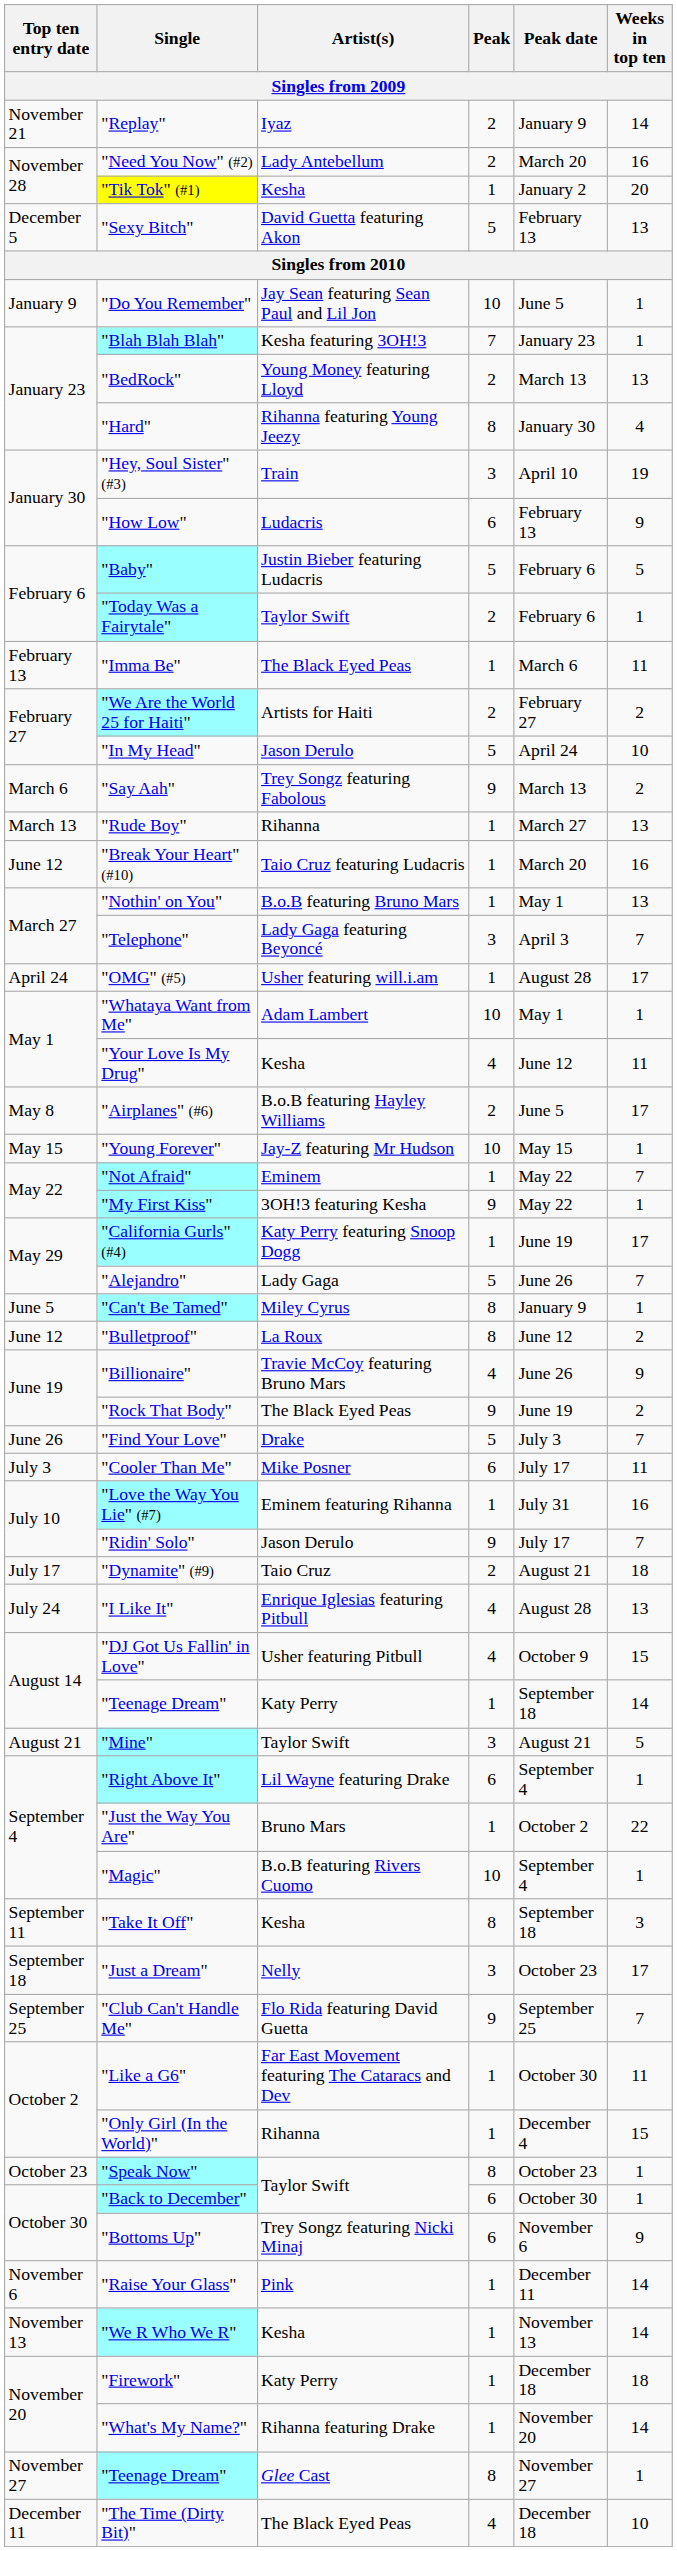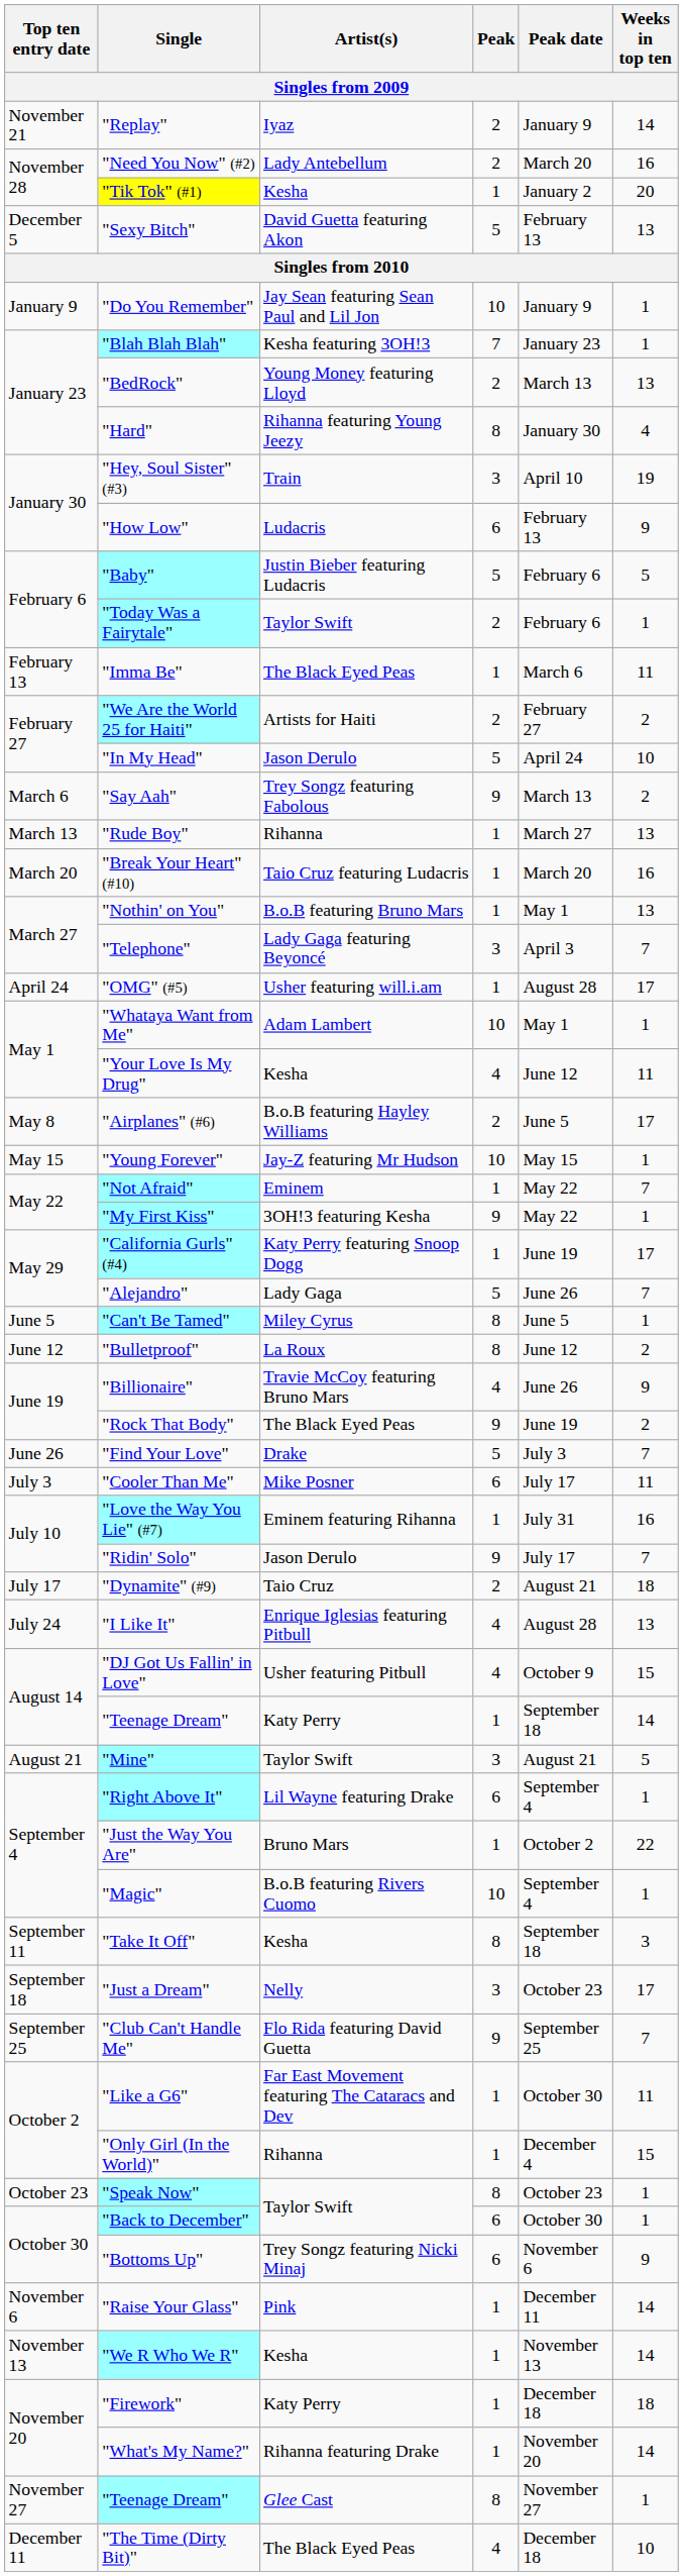 <table class="wikitable sortable">
 <tr>
 <th>Top ten<br>entry date</th>
 <th>Single</th>
 <th>Artist(s)</th>
 <th data-sort-type="number">Peak</th>
 <th>Peak date</th>
 <th data-sort-type="number">Weeks in<br>top ten</th>
 </tr>
 <tr>
 <th colspan=7><a href='#'>Singles from 2009</a></th>
 </tr>
 <tr>
 <td>November 21</td>
 <td>"<a href='#'>Replay</a>"</td>
 <td><a href='#'>Iyaz</a></td>
 <td align=center>2</td>
 <td>January 9</td>
 <td align=center>14</td>
 </tr>
 <tr>
 <td rowspan="2">November 28</td>
 <td>"<a href='#'>Need You Now</a>" <small>(#2)</small></td>
 <td><a href='#'>Lady Antebellum</a></td>
 <td align=center>2</td>
 <td>March 20</td>
 <td align=center>16</td>
 </tr>
 <tr>
 <td style= "background:#FFFF00">"<a href='#'>Tik Tok</a>"  <small>(#1)</small></td>
 <td><a href='#'>Kesha</a></td>
 <td align=center>1</td>
 <td>January 2</td>
 <td align=center>20</td>
 </tr>
 <tr>
 <td>December 5</td>
 <td>"<a href='#'>Sexy Bitch</a>"</td>
 <td><a href='#'>David Guetta</a> featuring <a href='#'>Akon</a></td>
 <td align=center>5</td>
 <td>February 13</td>
 <td align=center>13</td>
 </tr>
 <tr>
 <th colspan=6>Singles from 2010</th>
 </tr>
 <tr>
 <td>January 9</td>
 <td>"<a href='#'>Do You Remember</a>"</td>
 <td><a href='#'>Jay Sean</a> featuring <a href='#'>Sean Paul</a> and <a href='#'>Lil Jon</a></td>
 <td align=center>10</td>
-<td>June 5</td>
+<td>January 9</td>
 <td align=center>1</td>
 </tr>
 <tr>
 <td rowspan="3">January 23</td>
 <td bgcolor = #99FFFF>"<a href='#'>Blah Blah Blah</a>" </td>
 <td>Kesha featuring <a href='#'>3OH!3</a></td>
 <td align=center>7</td>
 <td>January 23</td>
 <td align=center>1</td>
 </tr>
 <tr>
 <td>"<a href='#'>BedRock</a>"</td>
 <td><a href='#'>Young Money</a> featuring <a href='#'>Lloyd</a></td>
 <td align=center>2</td>
 <td>March 13</td>
 <td align=center>13</td>
 </tr>
 <tr>
 <td>"<a href='#'>Hard</a>"</td>
 <td><a href='#'>Rihanna</a> featuring <a href='#'>Young Jeezy</a></td>
 <td align=center>8</td>
 <td>January 30</td>
 <td align=center>4</td>
 </tr>
 <tr>
 <td rowspan="2">January 30</td>
 <td>"<a href='#'>Hey, Soul Sister</a>" <small>(#3)</small> </td>
 <td><a href='#'>Train</a></td>
 <td align=center>3</td>
 <td>April 10</td>
 <td align=center>19</td>
 </tr>
 <tr>
 <td>"<a href='#'>How Low</a>"</td>
 <td><a href='#'>Ludacris</a></td>
 <td align=center>6</td>
 <td>February 13</td>
 <td align=center>9</td>
 </tr>
 <tr>
 <td rowspan="2">February 6</td>
 <td bgcolor = #99FFFF>"<a href='#'>Baby</a>" </td>
 <td><a href='#'>Justin Bieber</a> featuring Ludacris</td>
 <td align=center>5</td>
 <td>February 6</td>
 <td align=center>5</td>
 </tr>
 <tr>
 <td bgcolor = #99FFFF>"<a href='#'>Today Was a Fairytale</a>" </td>
 <td><a href='#'>Taylor Swift</a></td>
 <td align=center>2</td>
 <td>February 6</td>
 <td align=center>1</td>
 </tr>
 <tr>
 <td>February 13</td>
 <td>"<a href='#'>Imma Be</a>"</td>
 <td><a href='#'>The Black Eyed Peas</a></td>
 <td align=center>1</td>
 <td>March 6</td>
 <td align=center>11</td>
 </tr>
 <tr>
 <td rowspan="2">February 27</td>
 <td bgcolor = #99FFFF>"<a href='#'>We Are the World 25 for Haiti</a>" </td>
 <td>Artists for Haiti</td>
 <td align=center>2</td>
 <td>February 27</td>
 <td align=center>2</td>
 </tr>
 <tr>
 <td>"<a href='#'>In My Head</a>" </td>
 <td><a href='#'>Jason Derulo</a></td>
 <td align=center>5</td>
 <td>April 24</td>
 <td align=center>10</td>
 </tr>
 <tr>
 <td>March 6</td>
 <td>"<a href='#'>Say Aah</a>"</td>
 <td><a href='#'>Trey Songz</a> featuring <a href='#'>Fabolous</a></td>
 <td align=center>9</td>
 <td>March 13</td>
 <td align=center>2</td>
 </tr>
 <tr>
 <td>March 13</td>
 <td>"<a href='#'>Rude Boy</a>"</td>
 <td>Rihanna</td>
 <td align=center>1</td>
 <td>March 27</td>
 <td align=center>13</td>
 </tr>
 <tr>
-<td>June 12</td>
+<td>March 20</td>
 <td>"<a href='#'>Break Your Heart</a>" <small>(#10)</small></td>
 <td><a href='#'>Taio Cruz</a> featuring Ludacris</td>
 <td align=center>1</td>
 <td>March 20</td>
 <td align=center>16</td>
 </tr>
 <tr>
 <td rowspan="2">March 27</td>
 <td>"<a href='#'>Nothin' on You</a>"</td>
 <td><a href='#'>B.o.B</a> featuring <a href='#'>Bruno Mars</a></td>
 <td align=center>1</td>
 <td>May 1</td>
 <td align=center>13</td>
 </tr>
 <tr>
 <td>"<a href='#'>Telephone</a>"</td>
 <td><a href='#'>Lady Gaga</a> featuring <a href='#'>Beyoncé</a></td>
 <td align=center>3</td>
 <td>April 3</td>
 <td align=center>7</td>
 </tr>
 <tr>
 <td>April 24</td>
 <td>"<a href='#'>OMG</a>" <small>(#5)</small></td>
 <td><a href='#'>Usher</a> featuring <a href='#'>will.i.am</a></td>
 <td align=center>1</td>
 <td>August 28</td>
 <td align=center>17</td>
 </tr>
 <tr>
 <td rowspan="2">May 1</td>
 <td>"<a href='#'>Whataya Want from Me</a>"</td>
 <td><a href='#'>Adam Lambert</a></td>
 <td align=center>10</td>
 <td>May 1</td>
 <td align=center>1</td>
 </tr>
 <tr>
 <td>"<a href='#'>Your Love Is My Drug</a>"</td>
 <td>Kesha</td>
 <td align=center>4</td>
 <td>June 12</td>
 <td align=center>11</td>
 </tr>
 <tr>
 <td>May 8</td>
 <td>"<a href='#'>Airplanes</a>" <small>(#6)</small></td>
 <td>B.o.B featuring <a href='#'>Hayley Williams</a></td>
 <td align=center>2</td>
 <td>June 5</td>
 <td align=center>17</td>
 </tr>
 <tr>
 <td>May 15</td>
 <td>"<a href='#'>Young Forever</a>"</td>
 <td><a href='#'>Jay-Z</a> featuring <a href='#'>Mr Hudson</a></td>
 <td align=center>10</td>
 <td>May 15</td>
 <td align=center>1</td>
 </tr>
 <tr>
 <td rowspan="2">May 22</td>
 <td bgcolor = #99FFFF>"<a href='#'>Not Afraid</a>"  </td>
 <td><a href='#'>Eminem</a></td>
 <td align=center>1</td>
 <td>May 22</td>
 <td align=center>7</td>
 </tr>
 <tr>
 <td bgcolor = #99FFFF>"<a href='#'>My First Kiss</a>" </td>
 <td>3OH!3 featuring Kesha</td>
 <td align=center>9</td>
 <td>May 22</td>
 <td align=center>1</td>
 </tr>
 <tr>
 <td rowspan="2">May 29</td>
 <td bgcolor = #99FFFF>"<a href='#'>California Gurls</a>" <small>(#4)</small> </td>
 <td><a href='#'>Katy Perry</a> featuring <a href='#'>Snoop Dogg</a></td>
 <td align=center>1</td>
 <td>June 19</td>
 <td align=center>17</td>
 </tr>
 <tr>
 <td>"<a href='#'>Alejandro</a>"</td>
 <td>Lady Gaga</td>
 <td align=center>5</td>
 <td>June 26</td>
 <td align=center>7</td>
 </tr>
 <tr>
 <td>June 5</td>
 <td bgcolor = #99FFFF>"<a href='#'>Can't Be Tamed</a>" </td>
 <td><a href='#'>Miley Cyrus</a></td>
 <td align=center>8</td>
-<td>January 9</td>
+<td>June 5</td>
 <td align=center>1</td>
 </tr>
 <tr>
 <td>June 12</td>
 <td>"<a href='#'>Bulletproof</a>"</td>
 <td><a href='#'>La Roux</a></td>
 <td align=center>8</td>
 <td>June 12</td>
 <td align=center>2</td>
 </tr>
 <tr>
 <td rowspan="2">June 19</td>
 <td>"<a href='#'>Billionaire</a>"</td>
 <td><a href='#'>Travie McCoy</a> featuring Bruno Mars</td>
 <td align=center>4</td>
 <td>June 26</td>
 <td align=center>9</td>
 </tr>
 <tr>
 <td>"<a href='#'>Rock That Body</a>"</td>
 <td>The Black Eyed Peas</td>
 <td align=center>9</td>
 <td>June 19</td>
 <td align=center>2</td>
 </tr>
 <tr>
 <td>June 26</td>
 <td>"<a href='#'>Find Your Love</a>"</td>
 <td><a href='#'>Drake</a></td>
 <td align=center>5</td>
 <td>July 3</td>
 <td align=center>7</td>
 </tr>
 <tr>
 <td>July 3</td>
 <td>"<a href='#'>Cooler Than Me</a>"</td>
 <td><a href='#'>Mike Posner</a></td>
 <td align=center>6</td>
 <td>July 17</td>
 <td align=center>11</td>
 </tr>
 <tr>
 <td rowspan="2">July 10</td>
 <td bgcolor = #99FFFF>"<a href='#'>Love the Way You Lie</a>" <small>(#7)</small> </td>
 <td>Eminem featuring Rihanna</td>
 <td align=center>1</td>
 <td>July 31</td>
 <td align=center>16</td>
 </tr>
 <tr>
 <td>"<a href='#'>Ridin' Solo</a>" </td>
 <td>Jason Derulo</td>
 <td align=center>9</td>
 <td>July 17</td>
 <td align=center>7</td>
 </tr>
 <tr>
 <td>July 17</td>
 <td>"<a href='#'>Dynamite</a>" <small>(#9)</small></td>
 <td>Taio Cruz</td>
 <td align=center>2</td>
 <td>August 21</td>
 <td align=center>18</td>
 </tr>
 <tr>
 <td>July 24</td>
 <td>"<a href='#'>I Like It</a>"</td>
 <td><a href='#'>Enrique Iglesias</a> featuring <a href='#'>Pitbull</a></td>
 <td align=center>4</td>
 <td>August 28</td>
 <td align=center>13</td>
 </tr>
 <tr>
 <td rowspan="2">August 14</td>
 <td>"<a href='#'>DJ Got Us Fallin' in Love</a>"</td>
 <td>Usher featuring Pitbull</td>
 <td align=center>4</td>
 <td>October 9</td>
 <td align=center>15</td>
 </tr>
 <tr>
 <td>"<a href='#'>Teenage Dream</a>"</td>
 <td>Katy Perry</td>
 <td align=center>1</td>
 <td>September 18</td>
 <td align=center>14</td>
 </tr>
 <tr>
 <td>August 21</td>
 <td bgcolor = #99FFFF>"<a href='#'>Mine</a>"  </td>
 <td>Taylor Swift</td>
 <td align=center>3</td>
 <td>August 21</td>
 <td align=center>5</td>
 </tr>
 <tr>
 <td rowspan="3">September 4</td>
 <td bgcolor = #99FFFF>"<a href='#'>Right Above It</a>" </td>
 <td><a href='#'>Lil Wayne</a> featuring Drake</td>
 <td align=center>6</td>
 <td>September 4</td>
 <td align=center>1</td>
 </tr>
 <tr>
 <td>"<a href='#'>Just the Way You Are</a>"</td>
 <td>Bruno Mars</td>
 <td align=center>1</td>
 <td>October 2</td>
 <td align=center>22</td>
 </tr>
 <tr>
 <td>"<a href='#'>Magic</a>"</td>
 <td>B.o.B featuring <a href='#'>Rivers Cuomo</a></td>
 <td align=center>10</td>
 <td>September 4</td>
 <td align=center>1</td>
 </tr>
 <tr>
 <td>September 11</td>
 <td>"<a href='#'>Take It Off</a>"</td>
 <td>Kesha</td>
 <td align=center>8</td>
 <td>September 18</td>
 <td align=center>3</td>
 </tr>
 <tr>
 <td>September 18</td>
 <td>"<a href='#'>Just a Dream</a>"</td>
 <td><a href='#'>Nelly</a></td>
 <td align=center>3</td>
 <td>October 23</td>
 <td align=center>17</td>
 </tr>
 <tr>
 <td>September 25</td>
 <td>"<a href='#'>Club Can't Handle Me</a>"</td>
 <td><a href='#'>Flo Rida</a> featuring David Guetta</td>
 <td align=center>9</td>
 <td>September 25</td>
 <td align=center>7</td>
 </tr>
 <tr>
 <td rowspan="2">October 2</td>
 <td>"<a href='#'>Like a G6</a>"</td>
 <td><a href='#'>Far East Movement</a> featuring <a href='#'>The Cataracs</a> and <a href='#'>Dev</a></td>
 <td align=center>1</td>
 <td>October 30</td>
 <td align=center>11</td>
 </tr>
 <tr>
 <td>"<a href='#'>Only Girl (In the World)</a>"</td>
 <td>Rihanna</td>
 <td align=center>1</td>
 <td>December 4</td>
 <td align=center>15</td>
 </tr>
 <tr>
 <td>October 23</td>
 <td bgcolor = #99FFFF>"<a href='#'>Speak Now</a>" </td>
 <td rowspan="2">Taylor Swift</td>
 <td align=center>8</td>
 <td>October 23</td>
 <td align=center>1</td>
 </tr>
 <tr>
 <td rowspan="2">October 30</td>
 <td bgcolor = #99FFFF>"<a href='#'>Back to December</a>" </td>
 <td align=center>6</td>
 <td>October 30</td>
 <td align=center>1</td>
 </tr>
 <tr>
 <td>"<a href='#'>Bottoms Up</a>" </td>
 <td>Trey Songz featuring <a href='#'>Nicki Minaj</a></td>
 <td align=center>6</td>
 <td>November 6</td>
 <td align=center>9</td>
 </tr>
 <tr>
 <td>November 6</td>
 <td>"<a href='#'>Raise Your Glass</a>"</td>
 <td><a href='#'>Pink</a></td>
 <td align=center>1</td>
 <td>December 11</td>
 <td align=center>14</td>
 </tr>
 <tr>
 <td>November 13</td>
 <td bgcolor = #99FFFF>"<a href='#'>We R Who We R</a>" </td>
 <td>Kesha</td>
 <td align=center>1</td>
 <td>November 13</td>
 <td align=center>14</td>
 </tr>
 <tr>
 <td rowspan="2">November 20</td>
 <td>"<a href='#'>Firework</a>"</td>
 <td>Katy Perry</td>
 <td align=center>1</td>
 <td>December 18</td>
 <td align=center>18</td>
 </tr>
 <tr>
 <td>"<a href='#'>What's My Name?</a>"</td>
 <td>Rihanna featuring Drake</td>
 <td align=center>1</td>
 <td>November 20</td>
 <td align=center>14</td>
 </tr>
 <tr>
 <td>November 27</td>
 <td bgcolor = #99FFFF>"<a href='#'>Teenage Dream</a>" </td>
 <td><a href='#'><em>Glee</em> Cast</a></td>
 <td align=center>8</td>
 <td>November 27</td>
 <td align=center>1</td>
 </tr>
 <tr>
 <td>December 11</td>
 <td>"<a href='#'>The Time (Dirty Bit)</a>"</td>
 <td>The Black Eyed Peas</td>
 <td align=center>4</td>
 <td>December 18</td>
 <td align=center>10</td>
 </tr>
 </table>
